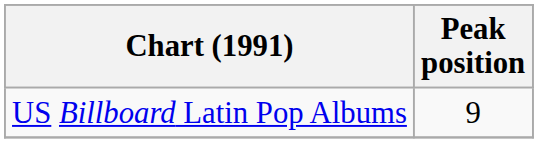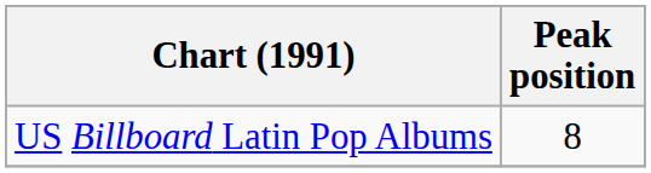 <table class="wikitable">
 <tr>
 <th align="left">Chart (1991)</th>
 <th align="left">Peak<br>position</th>
 </tr>
 <tr>
 <td align="left"><a href='#'>US</a> <a href='#'><em>Billboard</em> Latin Pop Albums</a></td>
-<td align="center">9</td>
+<td align="center">8</td>
 </tr>
 <tr>
 </tr>
 </table>
